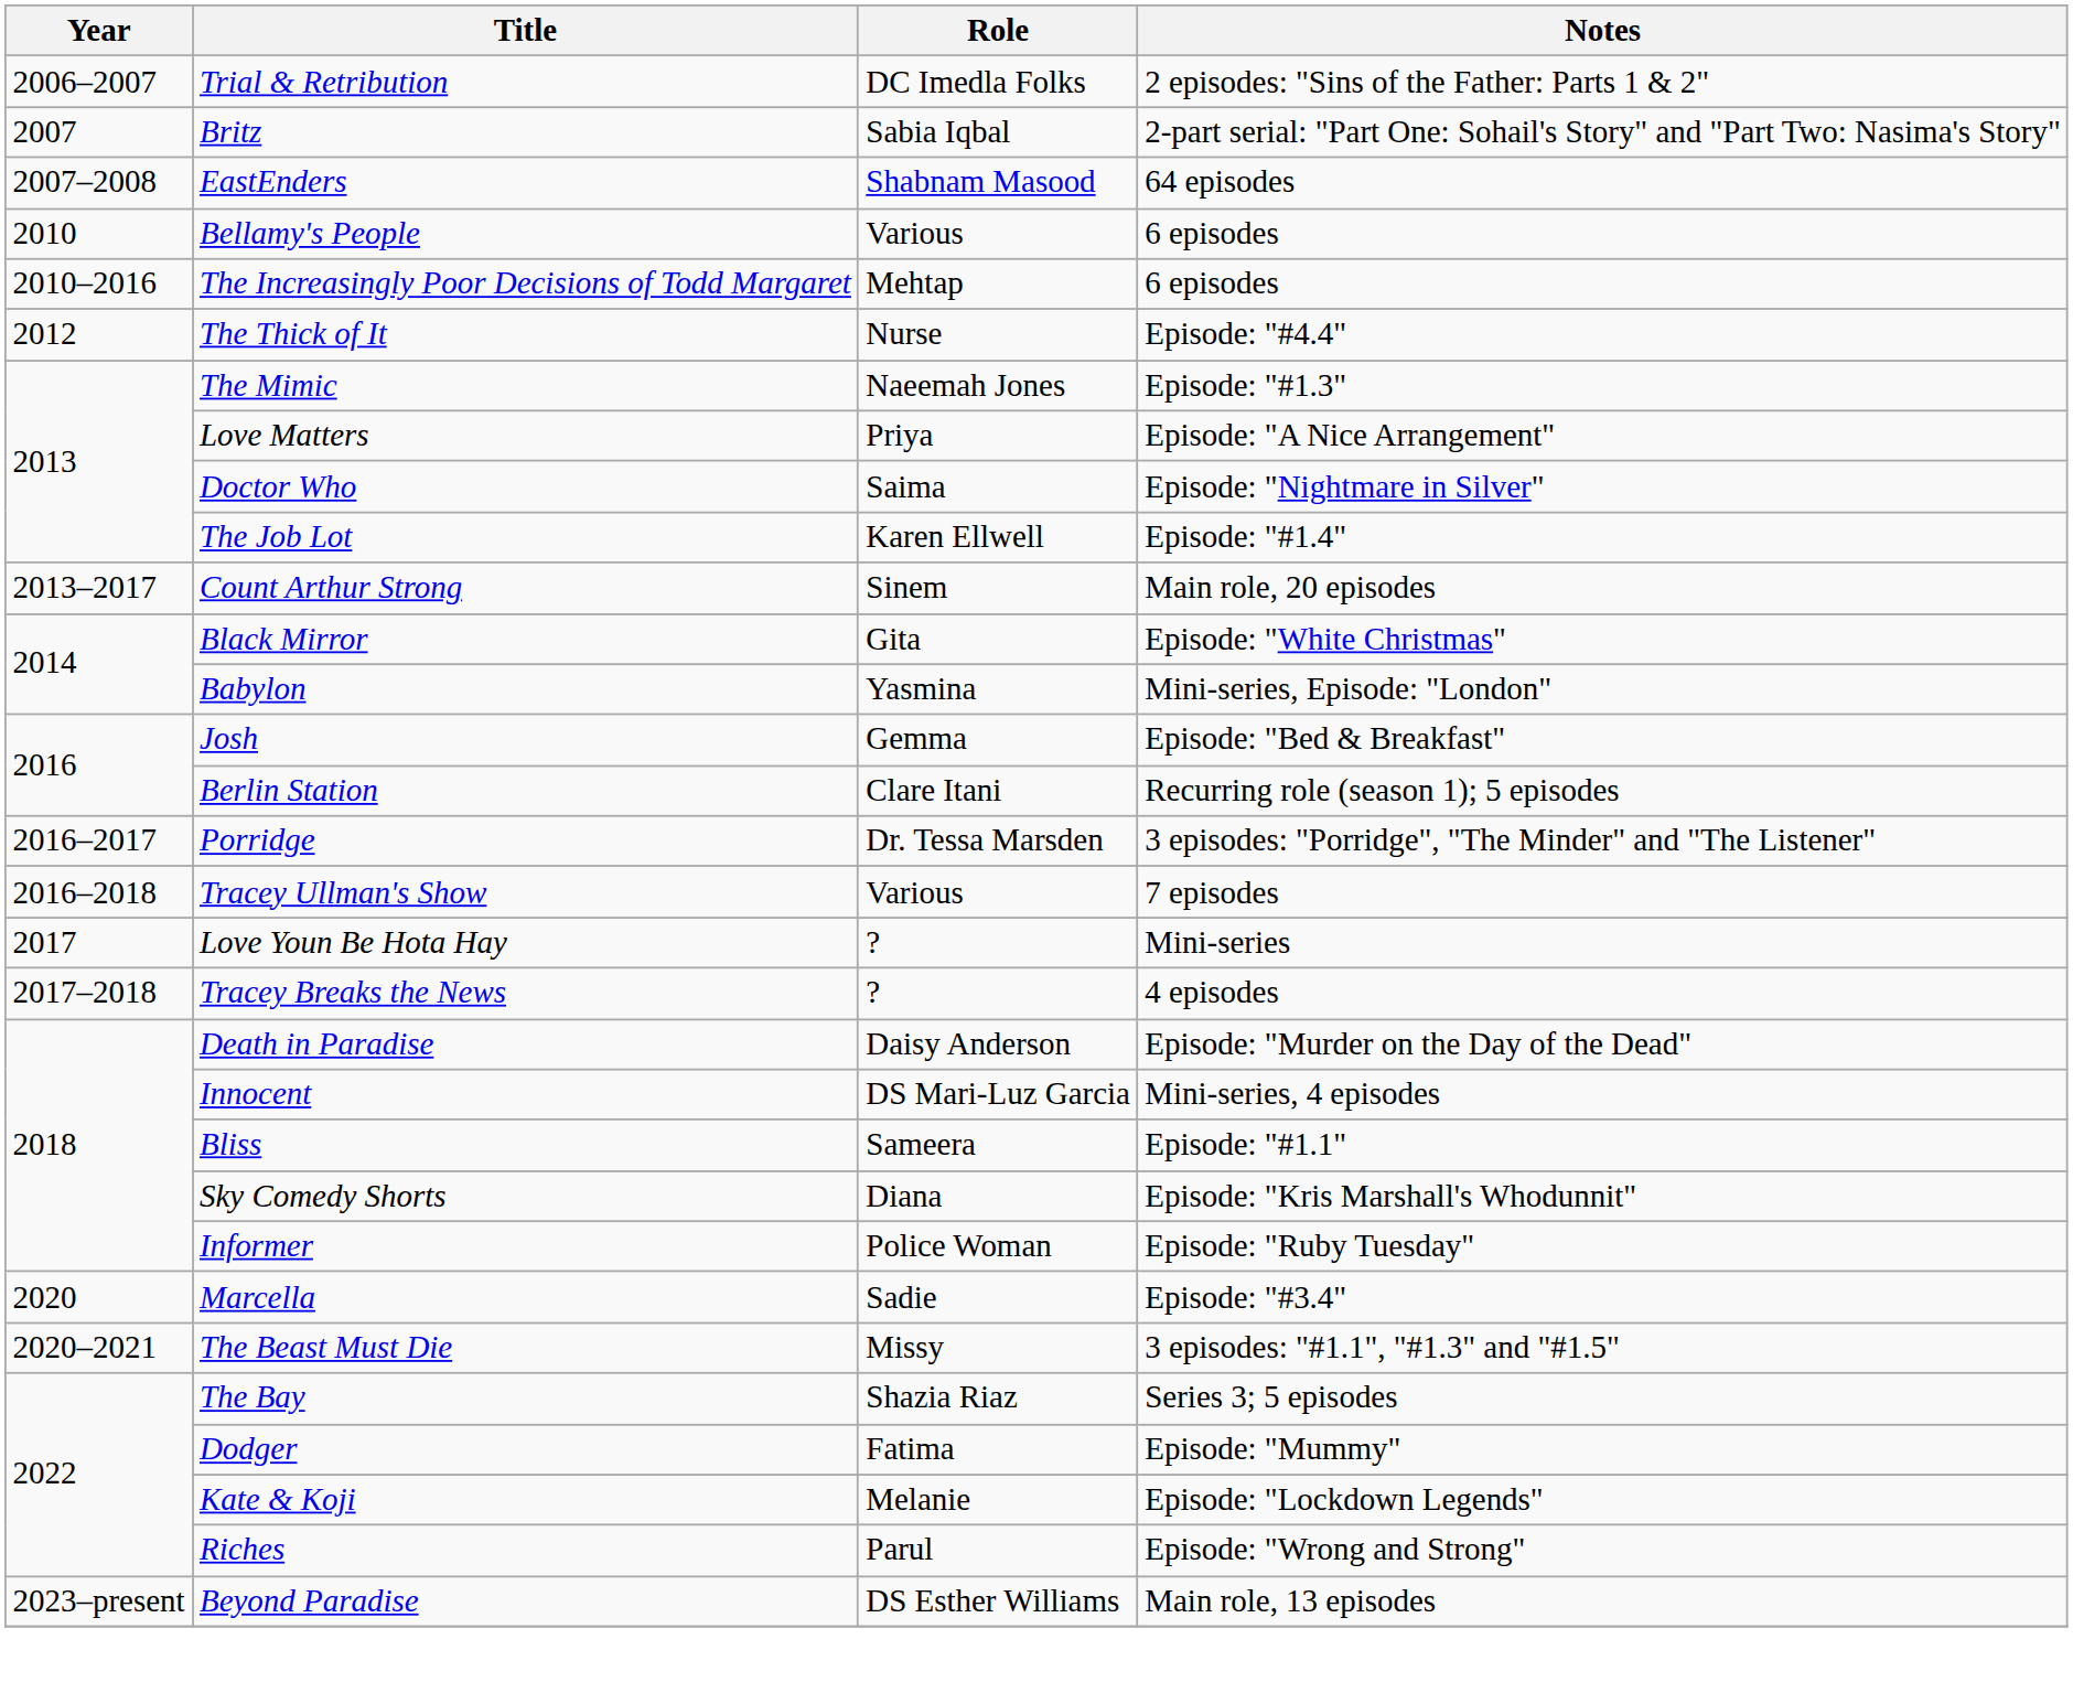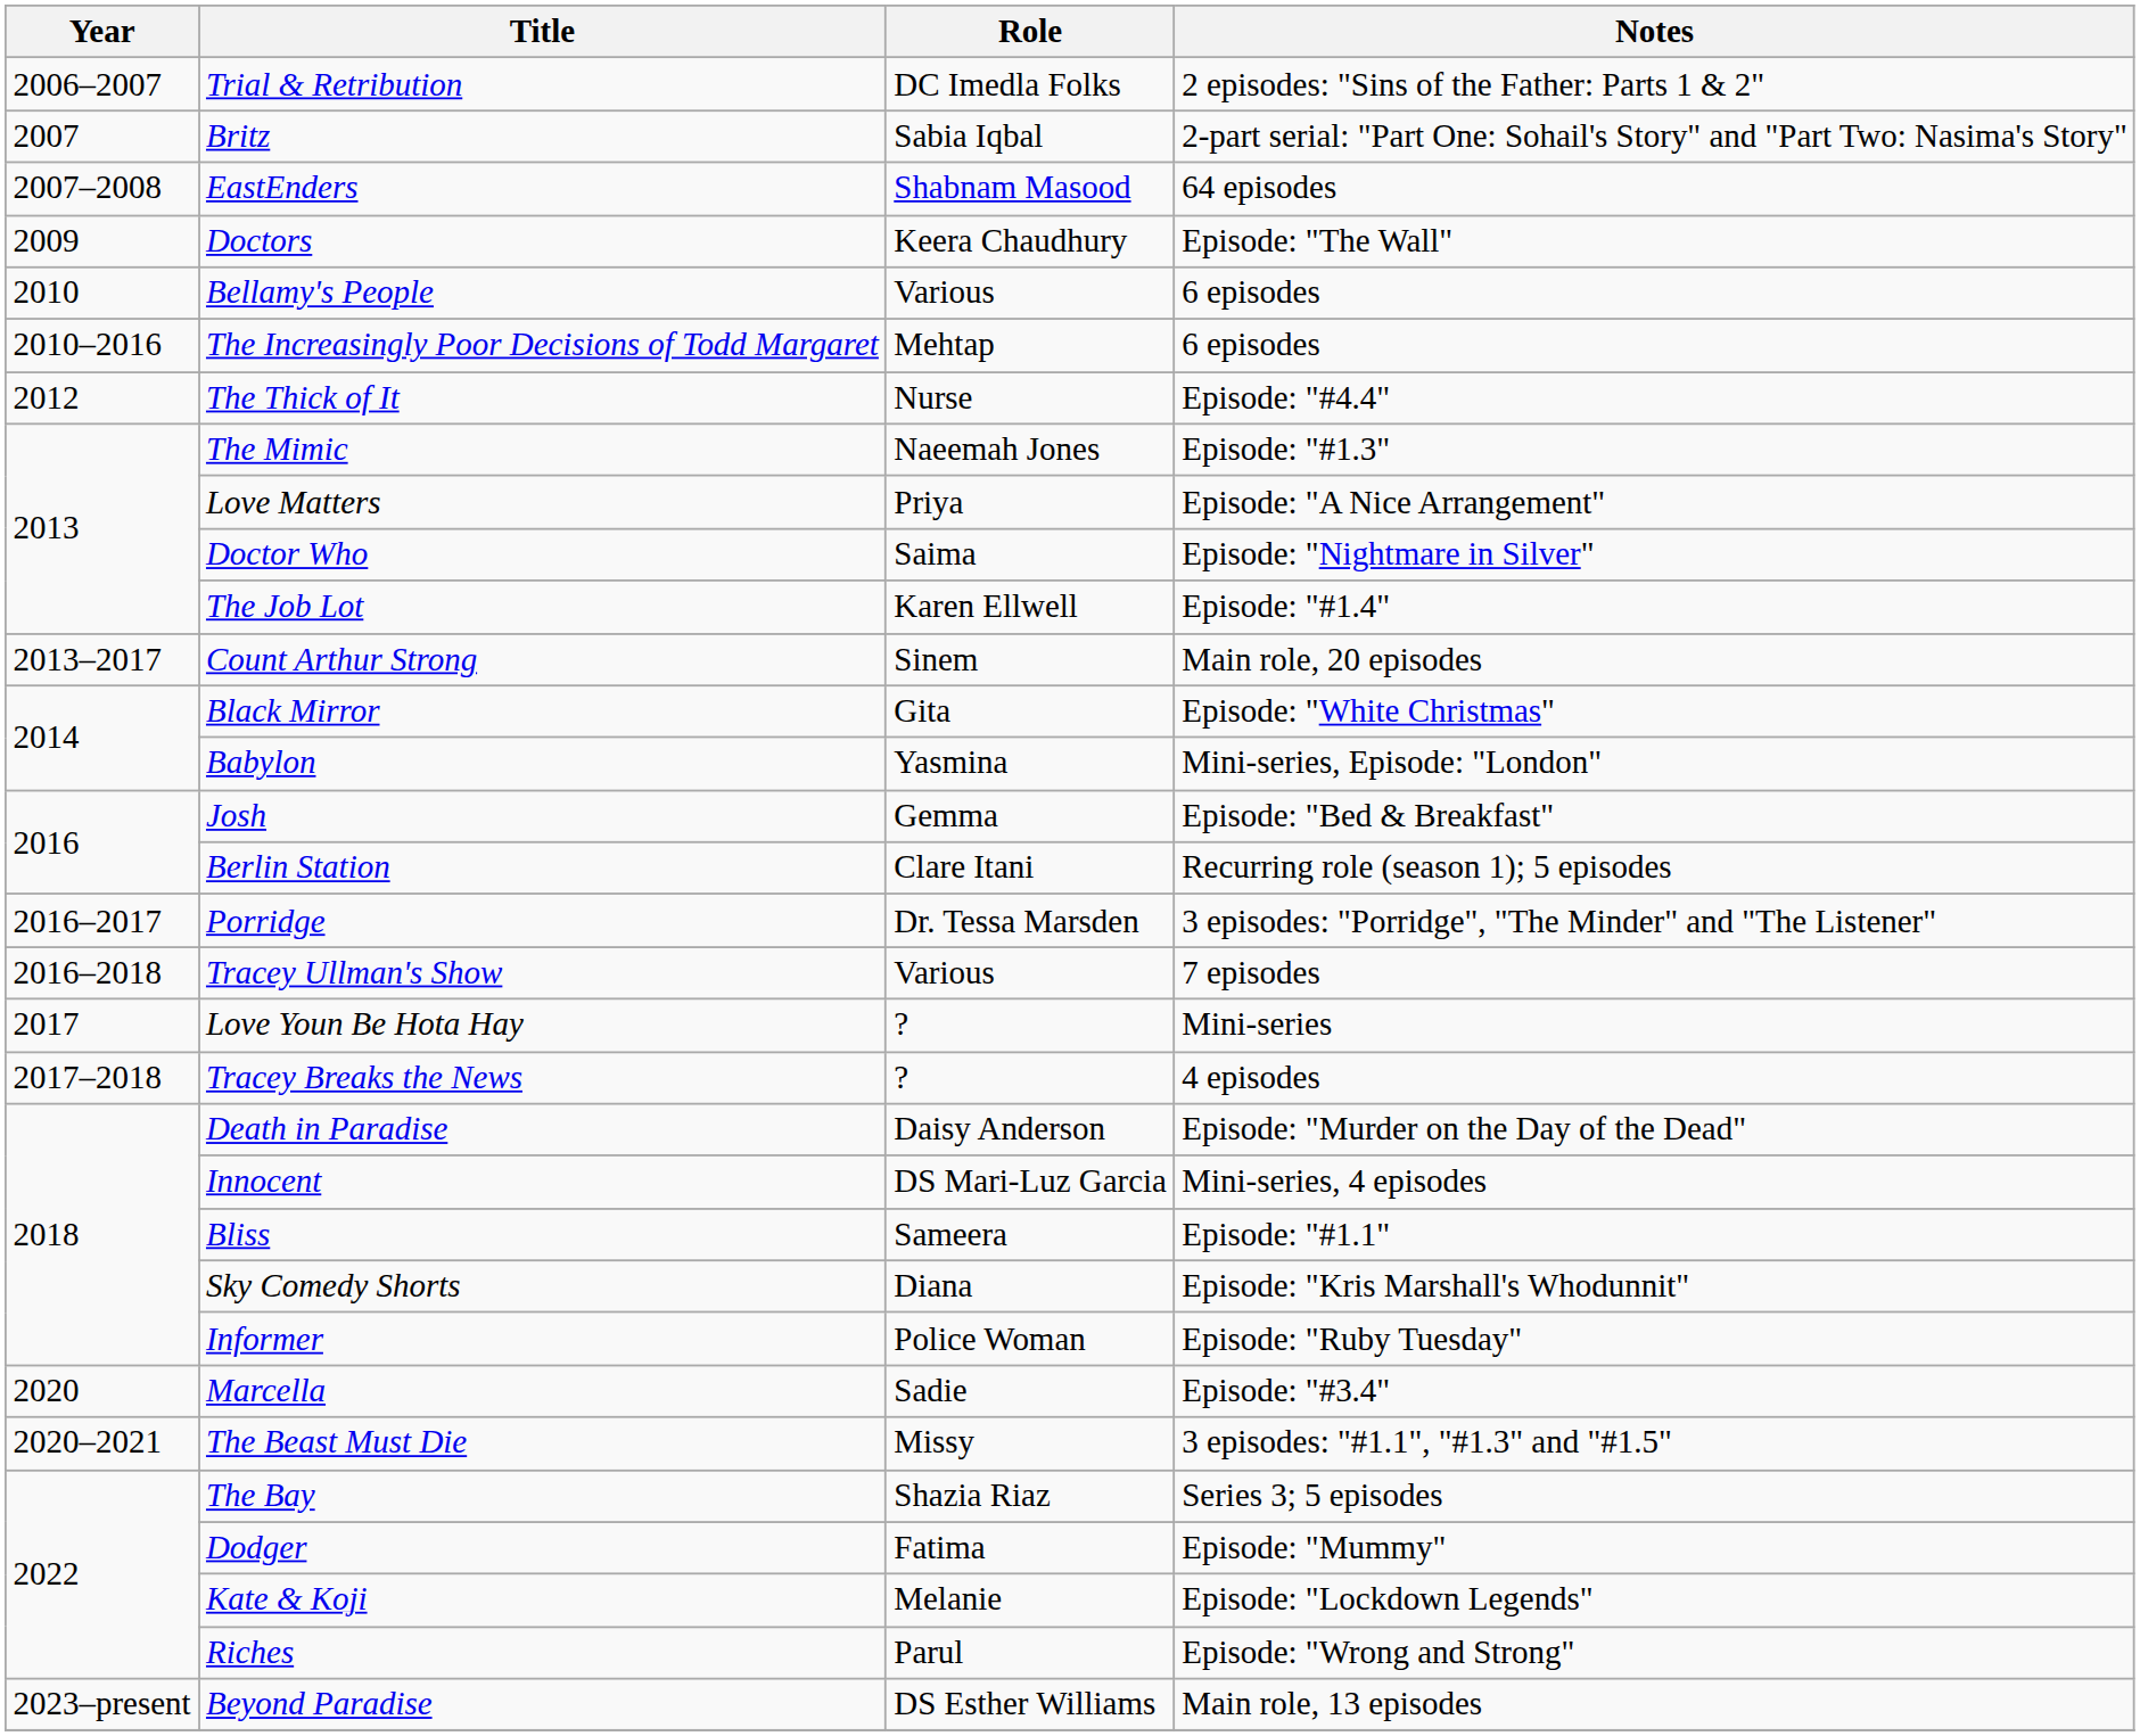 <table class="wikitable sortable">
 <tr>
 <th>Year</th>
 <th>Title</th>
 <th>Role</th>
 <th class="unsortable">Notes</th>
 </tr>
 <tr>
 <td>2006–2007</td>
 <td><em><a href='#'>Trial & Retribution</a></em></td>
 <td>DC Imedla Folks</td>
 <td>2 episodes: "Sins of the Father: Parts 1 & 2"</td>
 </tr>
 <tr>
 <td>2007</td>
 <td><em><a href='#'>Britz</a></em></td>
 <td>Sabia Iqbal</td>
 <td>2-part serial: "Part One: Sohail's Story" and "Part Two: Nasima's Story"</td>
 </tr>
 <tr>
 <td>2007–2008</td>
 <td><em><a href='#'>EastEnders</a></em></td>
 <td><a href='#'>Shabnam Masood</a></td>
 <td>64 episodes</td>
+</tr>
+<tr>
+<td>2009</td>
+<td><em><a href='#'>Doctors</a></em></td>
+<td>Keera Chaudhury</td>
+<td>Episode: "The Wall"</td>
 </tr>
 <tr>
 <td>2010</td>
 <td><em><a href='#'>Bellamy's People</a></em></td>
 <td>Various</td>
 <td>6 episodes</td>
 </tr>
 <tr>
 <td>2010–2016</td>
 <td><em><a href='#'>The Increasingly Poor Decisions of Todd Margaret</a></em></td>
 <td>Mehtap</td>
 <td>6 episodes</td>
 </tr>
 <tr>
 <td>2012</td>
 <td><em><a href='#'>The Thick of It</a></em></td>
 <td>Nurse</td>
 <td>Episode: "#4.4"</td>
 </tr>
 <tr>
 <td rowspan="4">2013</td>
 <td><em><a href='#'>The Mimic</a></em></td>
 <td>Naeemah Jones</td>
 <td>Episode: "#1.3"</td>
 </tr>
 <tr>
 <td><em>Love Matters</em></td>
 <td>Priya</td>
 <td>Episode: "A Nice Arrangement"</td>
 </tr>
 <tr>
 <td><em><a href='#'>Doctor Who</a></em></td>
 <td>Saima</td>
 <td>Episode: "<a href='#'>Nightmare in Silver</a>"</td>
 </tr>
 <tr>
 <td><em><a href='#'>The Job Lot</a></em></td>
 <td>Karen Ellwell</td>
 <td>Episode: "#1.4"</td>
 </tr>
 <tr>
 <td>2013–2017</td>
 <td><em><a href='#'>Count Arthur Strong</a></em></td>
 <td>Sinem</td>
 <td>Main role, 20 episodes</td>
 </tr>
 <tr>
 <td rowspan="2">2014</td>
 <td><em><a href='#'>Black Mirror</a></em></td>
 <td>Gita</td>
 <td>Episode: "<a href='#'>White Christmas</a>"</td>
 </tr>
 <tr>
 <td><em><a href='#'>Babylon</a></em></td>
 <td>Yasmina</td>
 <td>Mini-series, Episode: "London"</td>
 </tr>
 <tr>
 <td rowspan="2">2016</td>
 <td><em><a href='#'>Josh</a></em></td>
 <td>Gemma</td>
 <td>Episode: "Bed & Breakfast"</td>
 </tr>
 <tr>
 <td><em><a href='#'>Berlin Station</a></em></td>
 <td>Clare Itani</td>
 <td>Recurring role (season 1); 5 episodes</td>
 </tr>
 <tr>
 <td>2016–2017</td>
 <td><em><a href='#'>Porridge</a></em></td>
 <td>Dr. Tessa Marsden</td>
 <td>3 episodes: "Porridge", "The Minder" and "The Listener"</td>
 </tr>
 <tr>
 <td>2016–2018</td>
 <td><em><a href='#'>Tracey Ullman's Show</a></em></td>
 <td>Various</td>
 <td>7 episodes</td>
 </tr>
 <tr>
 <td>2017</td>
 <td><em>Love Youn Be Hota Hay</em></td>
 <td>?</td>
 <td>Mini-series</td>
 </tr>
 <tr>
 <td>2017–2018</td>
 <td><em><a href='#'>Tracey Breaks the News</a></em></td>
 <td>?</td>
 <td>4 episodes</td>
 </tr>
 <tr>
 <td rowspan="5">2018</td>
 <td><em><a href='#'>Death in Paradise</a></em></td>
 <td>Daisy Anderson</td>
 <td>Episode: "Murder on the Day of the Dead"</td>
 </tr>
 <tr>
 <td><em><a href='#'>Innocent</a></em></td>
 <td>DS Mari-Luz Garcia</td>
 <td>Mini-series, 4 episodes</td>
 </tr>
 <tr>
 <td><em><a href='#'>Bliss</a></em></td>
 <td>Sameera</td>
 <td>Episode: "#1.1"</td>
 </tr>
 <tr>
 <td><em>Sky Comedy Shorts</em></td>
 <td>Diana</td>
 <td>Episode: "Kris Marshall's Whodunnit"</td>
 </tr>
 <tr>
 <td><em><a href='#'>Informer</a></em></td>
 <td>Police Woman</td>
 <td>Episode: "Ruby Tuesday"</td>
 </tr>
 <tr>
 <td>2020</td>
 <td><em><a href='#'>Marcella</a></em></td>
 <td>Sadie</td>
 <td>Episode: "#3.4"</td>
 </tr>
 <tr>
 <td>2020–2021</td>
 <td><em><a href='#'>The Beast Must Die</a></em></td>
 <td>Missy</td>
 <td>3 episodes: "#1.1", "#1.3" and "#1.5"</td>
 </tr>
 <tr>
 <td rowspan="4">2022</td>
 <td><em><a href='#'>The Bay</a></em></td>
 <td>Shazia Riaz</td>
 <td>Series 3; 5 episodes</td>
 </tr>
 <tr>
 <td><em><a href='#'>Dodger</a></em></td>
 <td>Fatima</td>
 <td>Episode: "Mummy"</td>
 </tr>
 <tr>
 <td><em><a href='#'>Kate & Koji</a></em></td>
 <td>Melanie</td>
 <td>Episode: "Lockdown Legends"</td>
 </tr>
 <tr>
 <td><em><a href='#'>Riches</a></em></td>
 <td>Parul</td>
 <td>Episode: "Wrong and Strong"</td>
 </tr>
 <tr>
 <td>2023–present</td>
 <td><em><a href='#'>Beyond Paradise</a></em></td>
 <td>DS Esther Williams</td>
 <td>Main role, 13 episodes</td>
 </tr>
 <tr>
 </tr>
 </table>
